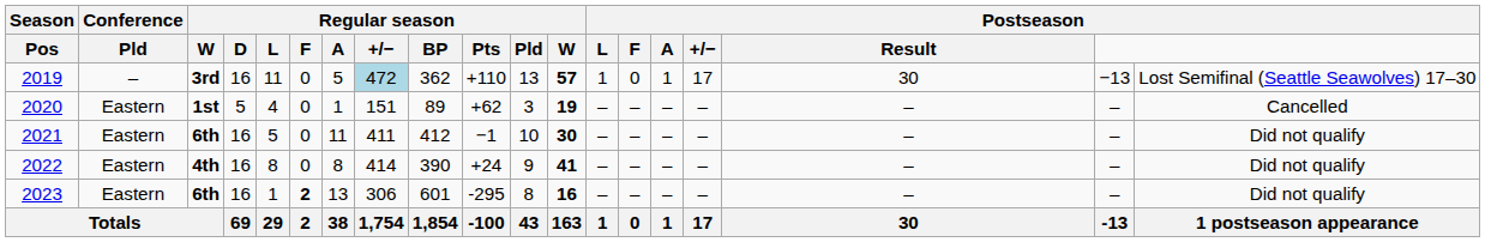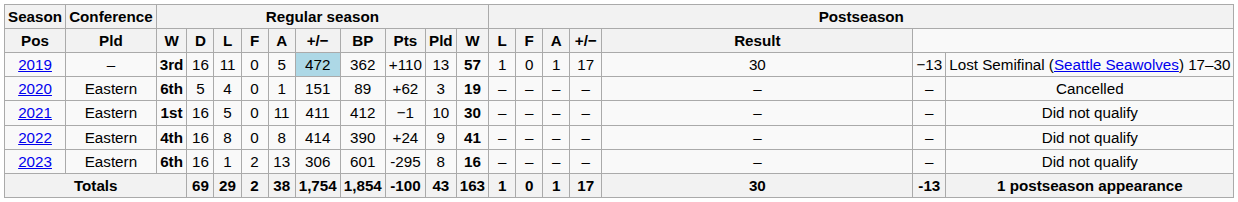 <table class="wikitable" style="text-align:center; font-size: 95%">
 <tr>
 <th rowspan="2">Season</th>
 <th rowspan="2">Conference</th>
 <th colspan="10">Regular season</th>
 <th colspan="8">Postseason</th>
 </tr>
 <tr {| class="wikitable" style="text-align:center;">
 </tr>
 <tr border=1 cellpadding=5 cellspacing=0>
 <th style="width:20px;">Pos</th>
 <th style="width:20px;">Pld</th>
 <th style="width:20px;">W</th>
 <th style="width:20px;">D</th>
 <th style="width:20px;">L</th>
 <th style="width:20px;">F</th>
 <th style="width:20px;">A</th>
 <th style="width:25px;">+/−</th>
 <th style="width:20px;">BP</th>
 <th style="width:20px;">Pts</th>
 <th style="width:20px;">Pld</th>
 <th style="width:20px;">W</th>
 <th style="width:20px;">L</th>
 <th style="width:20px;">F</th>
 <th style="width:20px;">A</th>
 <th style="width:25px;">+/−</th>
 <th style="width:20em; text-align:centre;">Result</th>
 </tr>
 <tr>
 <td><a href='#'>2019</a></td>
 <td>–</td>
 <td><strong>3rd</strong></td>
 <td>16</td>
 <td>11</td>
 <td>0</td>
 <td>5</td>
 <td style="background: lightblue;">472</td>
 <td>362</td>
 <td>+110</td>
 <td>13</td>
 <td><strong>57</strong></td>
 <td>1</td>
 <td>0</td>
 <td>1</td>
 <td>17</td>
 <td>30</td>
 <td>−13</td>
 <td>Lost Semifinal (<a href='#'>Seattle Seawolves</a>) 17–30</td>
 </tr>
 <tr>
 <td><a href='#'>2020</a></td>
 <td>Eastern</td>
-<td><strong>1st</strong></td>
+<td><strong>6th</strong></td>
 <td>5</td>
 <td>4</td>
 <td>0</td>
 <td>1</td>
 <td>151</td>
 <td>89</td>
 <td>+62</td>
 <td>3</td>
 <td><strong>19</strong></td>
 <td>–</td>
 <td>–</td>
 <td>–</td>
 <td>–</td>
 <td>–</td>
 <td>–</td>
 <td>Cancelled</td>
 </tr>
 <tr>
 <td><a href='#'>2021</a></td>
 <td>Eastern</td>
-<td><strong>6th</strong></td>
+<td><strong>1st</strong></td>
 <td>16</td>
 <td>5</td>
 <td>0</td>
 <td>11</td>
 <td>411</td>
 <td>412</td>
 <td>−1</td>
 <td>10</td>
 <td><strong>30</strong></td>
 <td>–</td>
 <td>–</td>
 <td>–</td>
 <td>–</td>
 <td>–</td>
 <td>–</td>
 <td>Did not qualify</td>
 </tr>
 <tr>
 <td><a href='#'>2022</a></td>
 <td>Eastern</td>
 <td><strong>4th</strong></td>
 <td>16</td>
 <td>8</td>
 <td>0</td>
 <td>8</td>
 <td>414</td>
 <td>390</td>
 <td>+24</td>
 <td>9</td>
 <td><strong>41</strong></td>
 <td>–</td>
 <td>–</td>
 <td>–</td>
 <td>–</td>
 <td>–</td>
 <td>–</td>
 <td>Did not qualify</td>
 </tr>
 <tr>
 <td><a href='#'>2023</a></td>
 <td>Eastern</td>
 <td><strong>6th</strong></td>
 <td>16</td>
 <td>1</td>
-<td><strong>2</strong></td>
+<td>2</td>
 <td>13</td>
 <td>306</td>
 <td>601</td>
 <td>-295</td>
 <td>8</td>
 <td><strong>16</strong></td>
 <td>–</td>
 <td>–</td>
 <td>–</td>
 <td>–</td>
 <td>–</td>
 <td>–</td>
 <td>Did not qualify</td>
 </tr>
 <tr align="center">
 <th colspan="3">Totals</th>
 <th>69</th>
 <th>29</th>
 <th>2</th>
 <th>38</th>
 <th>1,754</th>
 <th>1,854</th>
 <th>-100</th>
 <th>43</th>
 <th>163</th>
 <th>1</th>
 <th>0</th>
 <th>1</th>
 <th>17</th>
 <th>30</th>
 <th>-13</th>
 <th>1 postseason appearance</th>
 </tr>
 </table>
